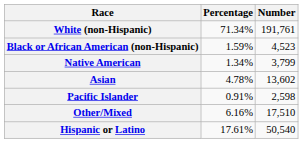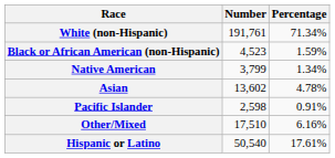 <table class="wikitable" style="text-align:right">
 <tr>
 <th scope="col">Race</th>
+<th scope="col">Number</th>
 <th scope="col">Percentage</th>
-<th scope="col">Number</th>
 </tr>
 <tr>
 <th scope="row"><a href='#'>White</a> (non-Hispanic)</th>
+<td>191,761</td>
 <td>71.34%</td>
-<td>191,761</td>
 </tr>
 <tr>
 <th scope="row"><a href='#'>Black or African American</a> (non-Hispanic)</th>
+<td>4,523</td>
 <td>1.59%</td>
-<td>4,523</td>
 </tr>
 <tr>
 <th scope="row"><a href='#'>Native American</a></th>
+<td>3,799</td>
 <td>1.34%</td>
-<td>3,799</td>
 </tr>
 <tr>
 <th scope="row"><a href='#'>Asian</a></th>
+<td>13,602</td>
 <td>4.78%</td>
-<td>13,602</td>
 </tr>
 <tr>
 <th scope="row"><a href='#'>Pacific Islander</a></th>
+<td>2,598</td>
 <td>0.91%</td>
-<td>2,598</td>
 </tr>
 <tr>
 <th scope="row"><a href='#'>Other/Mixed</a></th>
+<td>17,510</td>
 <td>6.16%</td>
-<td>17,510</td>
 </tr>
 <tr>
 <th scope="row"><a href='#'>Hispanic</a> or <a href='#'>Latino</a></th>
+<td>50,540</td>
 <td>17.61%</td>
-<td>50,540</td>
 </tr>
 </table>
